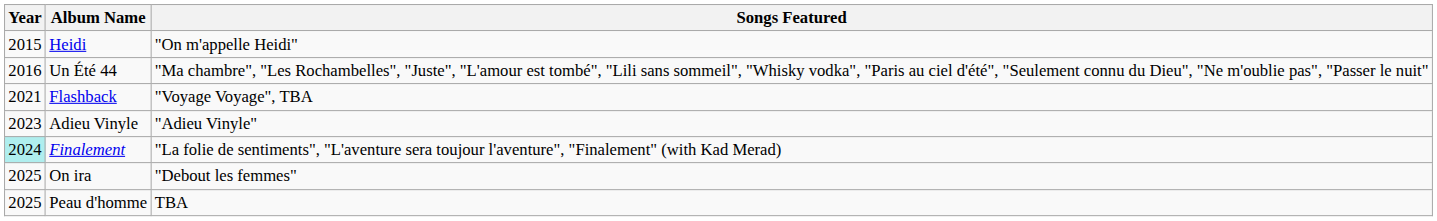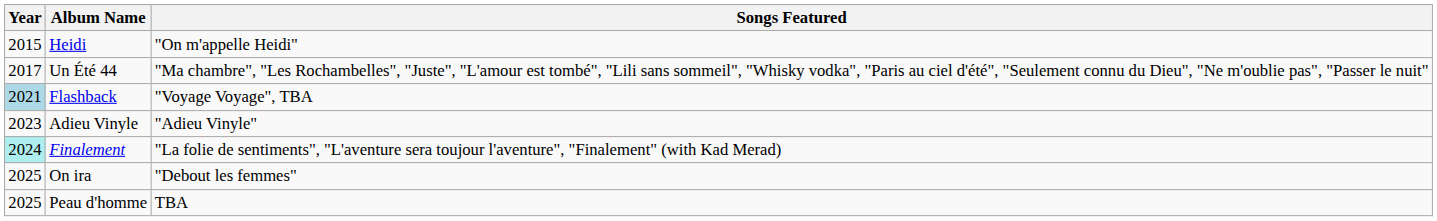 <table class="wikitable sortable">
 <tr>
 <th>Year</th>
 <th>Album Name</th>
 <th>Songs Featured</th>
 </tr>
 <tr>
 <td>2015</td>
 <td><a href='#'>Heidi</a></td>
 <td>"On m'appelle Heidi"</td>
 </tr>
 <tr>
-<td>2016</td>
+<td>2017</td>
 <td>Un Été 44</td>
 <td>"Ma chambre", "Les Rochambelles", "Juste", "L'amour est tombé", "Lili sans sommeil", "Whisky vodka", "Paris au ciel d'été", "Seulement connu du Dieu", "Ne m'oublie pas", "Passer le nuit"</td>
 </tr>
 <tr>
-<td>2021</td>
+<td style="background: lightblue;">2021</td>
 <td><a href='#'>Flashback</a></td>
 <td>"Voyage Voyage", TBA</td>
 </tr>
 <tr>
 <td>2023</td>
 <td>Adieu Vinyle</td>
 <td>"Adieu Vinyle"</td>
 </tr>
 <tr>
 <td style="background: paleturquoise;">2024</td>
 <td><em><a href='#'>Finalement</a></em></td>
 <td>"La folie de sentiments", "L'aventure sera toujour l'aventure", "Finalement" (with Kad Merad)</td>
 </tr>
 <tr>
 <td>2025</td>
 <td>On ira</td>
 <td>"Debout les femmes"</td>
 </tr>
 <tr>
 <td>2025</td>
 <td>Peau d'homme</td>
 <td>TBA</td>
 </tr>
 </table>
